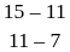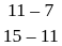 <table style="text-align:center">
 <tr>
 <th width=200></th>
 <th width=100></th>
 <th width=200></th>
 </tr>
 <tr>
 <td align=right><strong></strong></td>
-<td>15 – 11</td>
+<td>11 – 7</td>
 <td align=left></td>
 </tr>
 <tr>
 <td align=right><strong></strong></td>
-<td>11 – 7</td>
+<td>15 – 11</td>
 <td align=left></td>
 </tr>
 </table>
